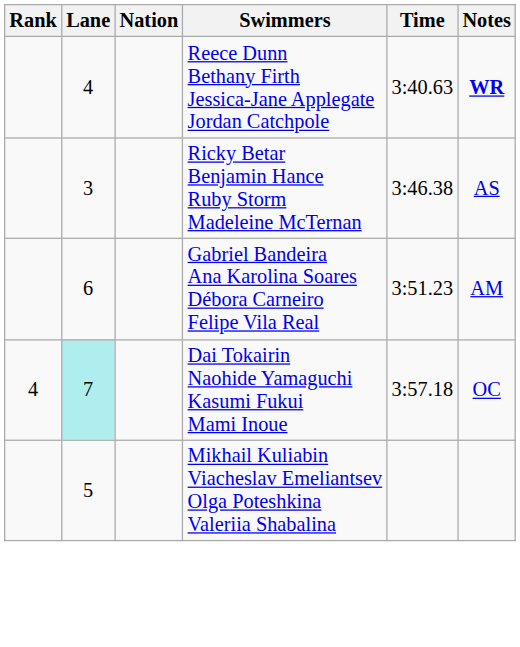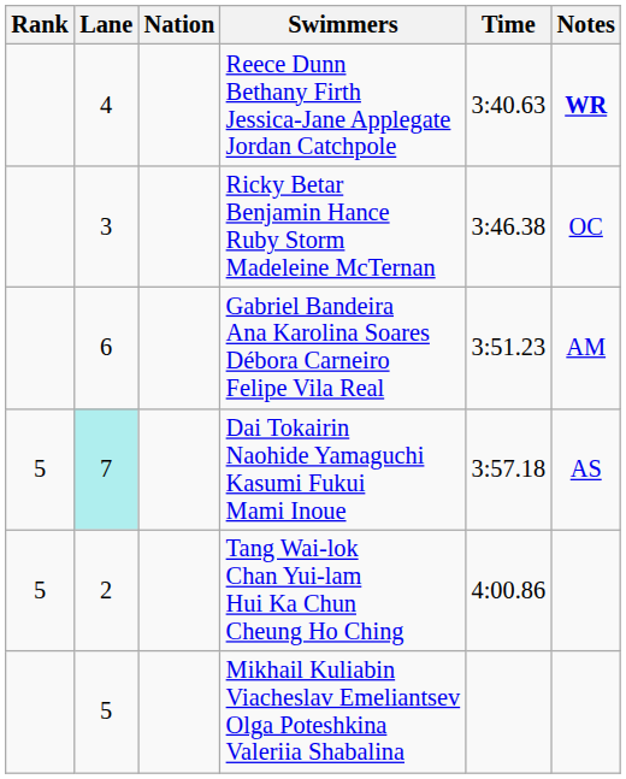 <table class="wikitable sortable" style="text-align:center">
 <tr>
 <th>Rank</th>
 <th>Lane</th>
 <th>Nation</th>
 <th>Swimmers</th>
 <th>Time</th>
 <th>Notes</th>
 </tr>
 <tr>
 <td></td>
 <td>4</td>
 <td align=left></td>
 <td align=left><a href='#'>Reece Dunn</a><br><a href='#'>Bethany Firth</a><br><a href='#'>Jessica-Jane Applegate</a><br><a href='#'>Jordan Catchpole</a></td>
 <td>3:40.63</td>
 <td><strong><a href='#'>WR</a></strong></td>
 </tr>
 <tr>
 <td></td>
 <td>3</td>
 <td align=left></td>
 <td align=left><a href='#'>Ricky Betar</a><br><a href='#'>Benjamin Hance</a><br><a href='#'>Ruby Storm</a><br><a href='#'>Madeleine McTernan</a></td>
 <td>3:46.38</td>
-<td><a href='#'>AS</a></td>
+<td><a href='#'>OC</a></td>
 </tr>
 <tr>
 <td></td>
 <td>6</td>
 <td align=left></td>
 <td align=left><a href='#'>Gabriel Bandeira</a><br><a href='#'>Ana Karolina Soares</a><br><a href='#'>Débora Carneiro</a><br><a href='#'>Felipe Vila Real</a></td>
 <td>3:51.23</td>
 <td><a href='#'>AM</a></td>
 </tr>
 <tr>
-<td>4</td>
+<td>5</td>
 <td style="background: paleturquoise;">7</td>
 <td align=left></td>
 <td align=left><a href='#'>Dai Tokairin</a><br><a href='#'>Naohide Yamaguchi</a><br><a href='#'>Kasumi Fukui</a><br><a href='#'>Mami Inoue</a></td>
 <td>3:57.18</td>
-<td><a href='#'>OC</a></td>
+<td><a href='#'>AS</a></td>
+</tr>
+<tr>
+<td>5</td>
+<td>2</td>
+<td align=left></td>
+<td align=left><a href='#'>Tang Wai-lok</a><br><a href='#'>Chan Yui-lam</a><br><a href='#'>Hui Ka Chun</a><br><a href='#'>Cheung Ho Ching</a></td>
+<td>4:00.86</td>
+<td></td>
 </tr>
 <tr>
 <td></td>
 <td>5</td>
 <td align=left></td>
 <td align=left><a href='#'>Mikhail Kuliabin</a><br><a href='#'>Viacheslav Emeliantsev</a><br><a href='#'>Olga Poteshkina</a><br><a href='#'>Valeriia Shabalina</a></td>
 <td></td>
 <td></td>
 </tr>
 </table>
